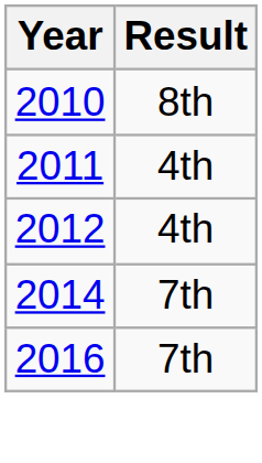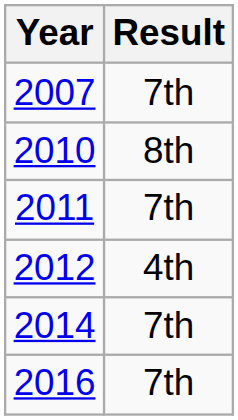 <table class="wikitable" style="text-align:center">
 <tr>
 <th>Year</th>
 <th>Result</th>
+</tr>
+<tr>
+<td><a href='#'>2007</a></td>
+<td>7th</td>
 </tr>
 <tr>
 <td><a href='#'>2010</a></td>
 <td>8th</td>
 </tr>
 <tr>
 <td><a href='#'>2011</a></td>
-<td>4th</td>
+<td>7th</td>
 </tr>
 <tr>
 <td><a href='#'>2012</a></td>
 <td>4th</td>
 </tr>
 <tr>
 <td><a href='#'>2014</a></td>
 <td>7th</td>
 </tr>
 <tr>
 <td><a href='#'>2016</a></td>
 <td>7th</td>
 </tr>
 </table>
